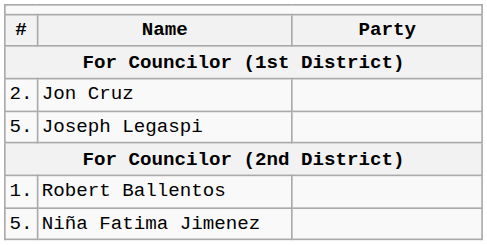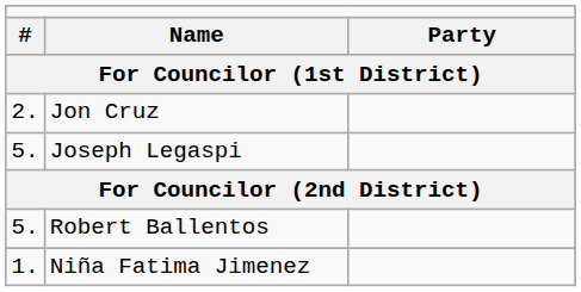 <table class=wikitable style="font-size:90%">
 <tr>
 <td colspan=5 bgcolor=></td>
 </tr>
 <tr>
 <th>#</th>
 <th width=150px>Name</th>
 <th colspan=2 width=110px>Party</th>
 </tr>
 <tr>
 <th colspan=5>For Councilor (1st District)</th>
 </tr>
 <tr>
 <td>2.</td>
 <td>Jon Cruz</td>
 <td></td>
 </tr>
 <tr>
 <td>5.</td>
 <td>Joseph Legaspi</td>
 <td></td>
 </tr>
 <tr>
 <th colspan=5>For Councilor (2nd District)</th>
 </tr>
 <tr>
-<td>1.</td>
+<td>5.</td>
 <td>Robert Ballentos</td>
 <td></td>
 </tr>
 <tr>
-<td>5.</td>
+<td>1.</td>
 <td>Niña Fatima Jimenez</td>
 <td></td>
 </tr>
 </table>
